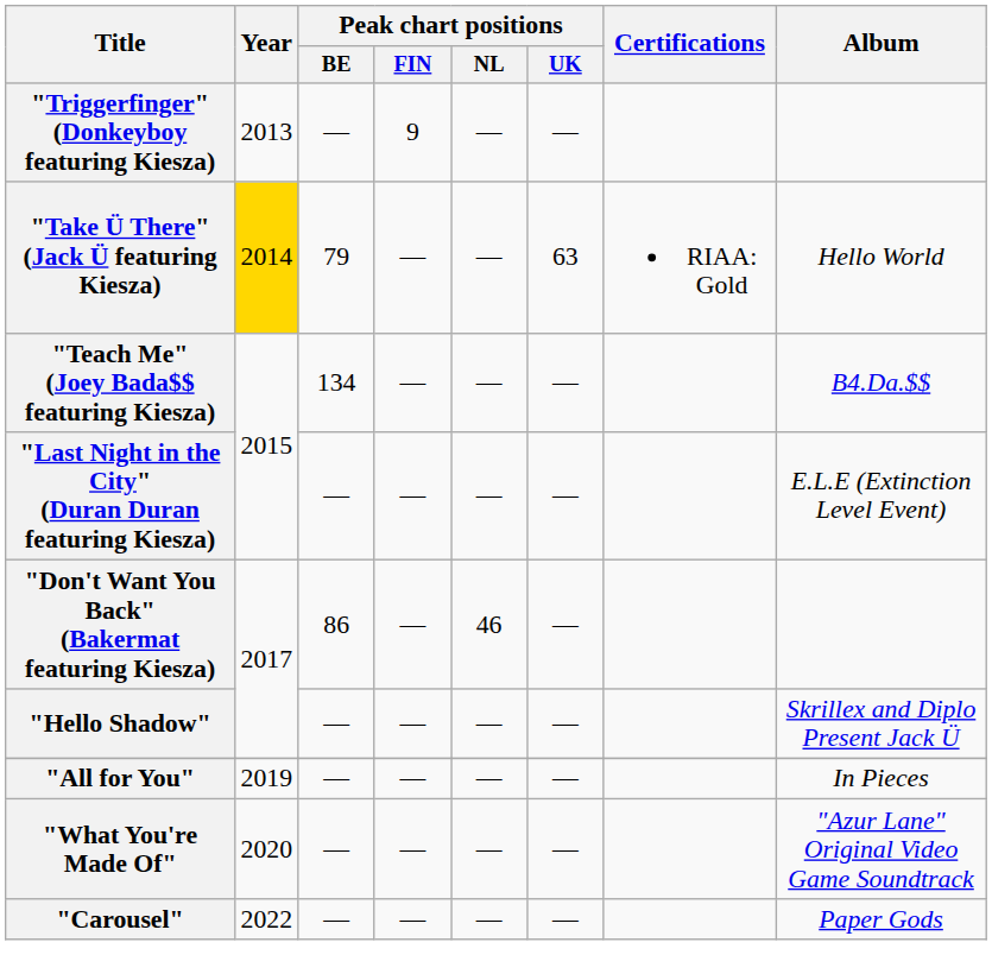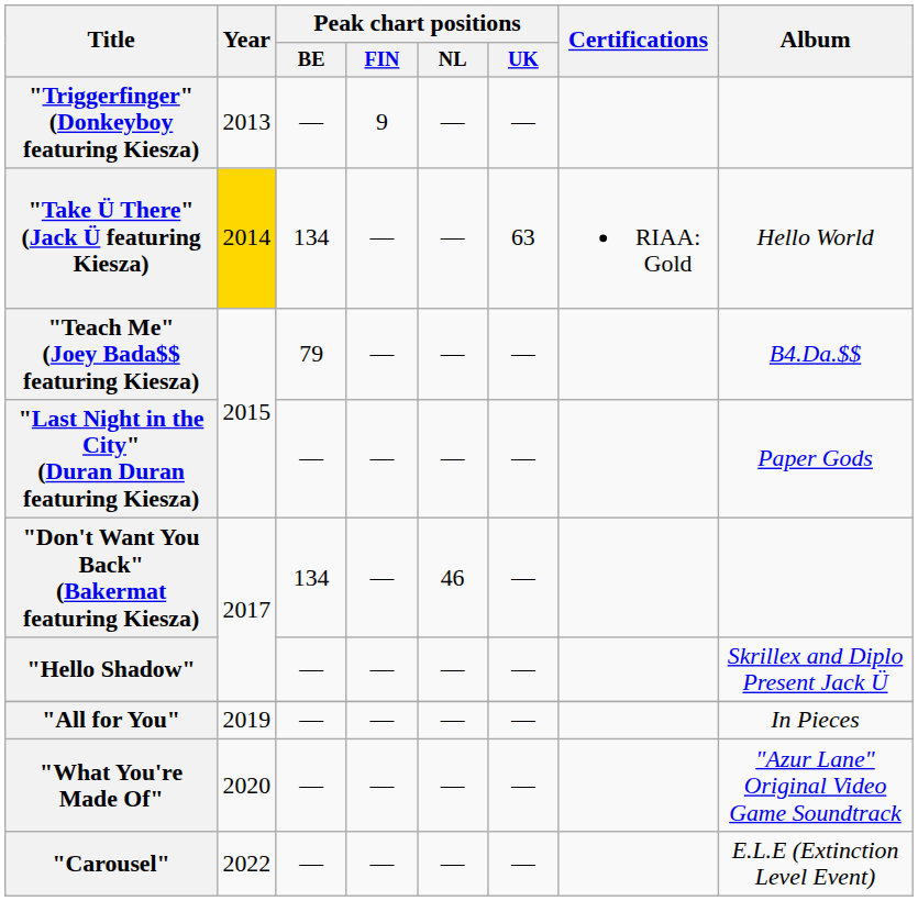 <table class="wikitable plainrowheaders" style="text-align:center;">
 <tr>
 <th scope="col" rowspan="2">Title</th>
 <th scope="col" rowspan="2">Year</th>
 <th scope="col" colspan="4">Peak chart positions</th>
 <th scope="col" rowspan="2"><a href='#'>Certifications</a></th>
 <th scope="col" rowspan="2">Album</th>
 </tr>
 <tr>
 <th scope="col" style="width:3em;font-size:85%;">BE</th>
 <th scope="col" style="width:3em;font-size:85%;"><a href='#'>FIN</a><br></th>
 <th scope="col" style="width:3em;font-size:85%;">NL</th>
 <th scope="col" style="width:3em;font-size:85%;"><a href='#'>UK</a><br></th>
 </tr>
 <tr>
 <th scope="row">"<a href='#'>Triggerfinger</a>"<br><span>(<a href='#'>Donkeyboy</a> featuring Kiesza)</span></th>
 <td>2013</td>
 <td>—</td>
 <td>9</td>
 <td>—</td>
 <td>—</td>
 <td></td>
 <td></td>
 </tr>
 <tr>
 <th scope="row">"<a href='#'>Take Ü There</a>"<br><span>(<a href='#'>Jack Ü</a> featuring Kiesza)</span></th>
 <td style="background: gold;">2014</td>
-<td>79</td>
+<td>134</td>
 <td>—</td>
 <td>—</td>
 <td>63</td>
 <td><br><ul><li>RIAA: Gold</li></ul></td>
 <td><em>Hello World</em></td>
 </tr>
 <tr>
 <th scope="row">"Teach Me"<br><span>(<a href='#'>Joey Bada$$</a> featuring Kiesza)</span></th>
 <td rowspan="2">2015</td>
-<td>134</td>
+<td>79</td>
 <td>—</td>
 <td>—</td>
 <td>—</td>
 <td></td>
 <td><em><a href='#'>B4.Da.$$</a></em></td>
 </tr>
 <tr>
 <th scope="row">"<a href='#'>Last Night in the City</a>"<br><span>(<a href='#'>Duran Duran</a> featuring Kiesza)</span></th>
 <td>—</td>
 <td>—</td>
 <td>—</td>
 <td>—</td>
 <td></td>
-<td><em>E.L.E (Extinction Level Event)</em></td>
+<td><em><a href='#'>Paper Gods</a></em></td>
 </tr>
 <tr>
 <th scope="row">"Don't Want You Back"<br><span>(<a href='#'>Bakermat</a> featuring Kiesza)</span></th>
 <td rowspan="2">2017</td>
-<td>86</td>
+<td>134</td>
 <td>—</td>
 <td>46</td>
 <td>—</td>
 <td></td>
 <td></td>
 </tr>
 <tr>
 <th scope="row">"Hello Shadow"<br></th>
 <td>—</td>
 <td>—</td>
 <td>—</td>
 <td>—</td>
 <td></td>
 <td><em><a href='#'>Skrillex and Diplo Present Jack Ü</a></em></td>
 </tr>
 <tr>
 </tr>
 <tr>
 <th scope="row">"All for You"<br></th>
 <td>2019</td>
 <td>—</td>
 <td>—</td>
 <td>—</td>
 <td>—</td>
 <td></td>
 <td><em>In Pieces</em></td>
 </tr>
 <tr>
 <th scope="row">"What You're Made Of"<br></th>
 <td>2020</td>
 <td>—</td>
 <td>—</td>
 <td>—</td>
 <td>—</td>
 <td></td>
 <td><em><a href='#'>"Azur Lane" Original Video Game Soundtrack</a></em></td>
 </tr>
 <tr>
 <th scope="row">"Carousel"<br></th>
 <td>2022</td>
 <td>—</td>
 <td>—</td>
 <td>—</td>
 <td>—</td>
 <td></td>
-<td><em><a href='#'>Paper Gods</a></em></td>
+<td><em>E.L.E (Extinction Level Event)</em></td>
 </tr>
 </table>
